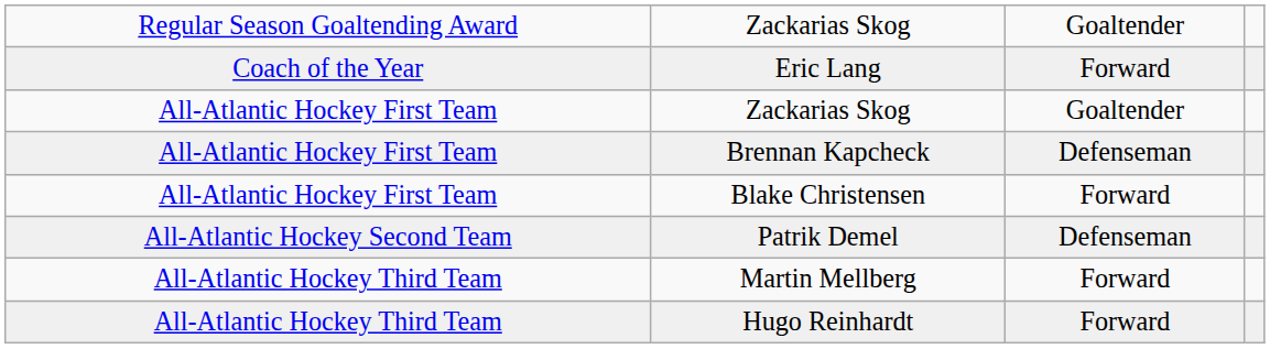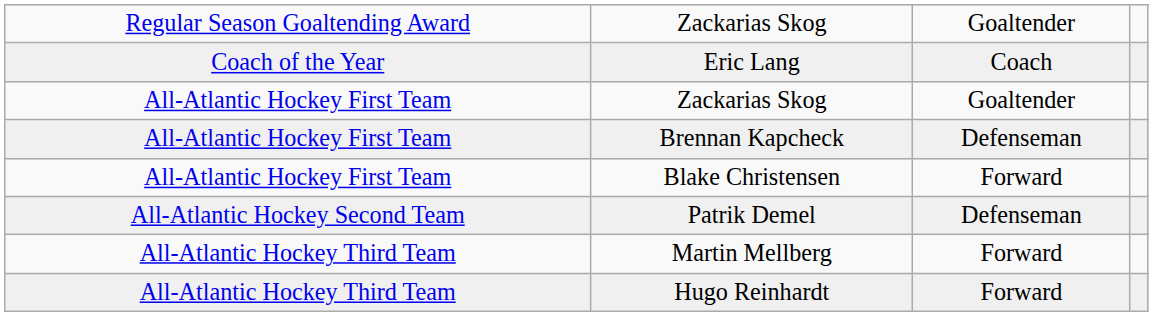 <table class="wikitable" width="60%">
 <tr align="center" bgcolor="">
 <td><a href='#'>Regular Season Goaltending Award</a></td>
 <td>Zackarias Skog</td>
 <td>Goaltender</td>
 <td></td>
 </tr>
 <tr align="center" bgcolor="f0f0f0">
 <td><a href='#'>Coach of the Year</a></td>
 <td>Eric Lang</td>
-<td>Forward</td>
+<td>Coach</td>
 <td></td>
 </tr>
 <tr align="center" bgcolor="">
 <td><a href='#'>All-Atlantic Hockey First Team</a></td>
 <td>Zackarias Skog</td>
 <td>Goaltender</td>
 <td></td>
 </tr>
 <tr align="center" bgcolor="f0f0f0">
 <td><a href='#'>All-Atlantic Hockey First Team</a></td>
 <td>Brennan Kapcheck</td>
 <td>Defenseman</td>
 <td></td>
 </tr>
 <tr align="center" bgcolor="">
 <td><a href='#'>All-Atlantic Hockey First Team</a></td>
 <td>Blake Christensen</td>
 <td>Forward</td>
 <td></td>
 </tr>
 <tr align="center" bgcolor="f0f0f0">
 <td><a href='#'>All-Atlantic Hockey Second Team</a></td>
 <td>Patrik Demel</td>
 <td>Defenseman</td>
 <td></td>
 </tr>
 <tr align="center" bgcolor="">
 <td><a href='#'>All-Atlantic Hockey Third Team</a></td>
 <td>Martin Mellberg</td>
 <td>Forward</td>
 <td></td>
 </tr>
 <tr align="center" bgcolor="f0f0f0">
 <td><a href='#'>All-Atlantic Hockey Third Team</a></td>
 <td>Hugo Reinhardt</td>
 <td>Forward</td>
 <td></td>
 </tr>
 </table>
